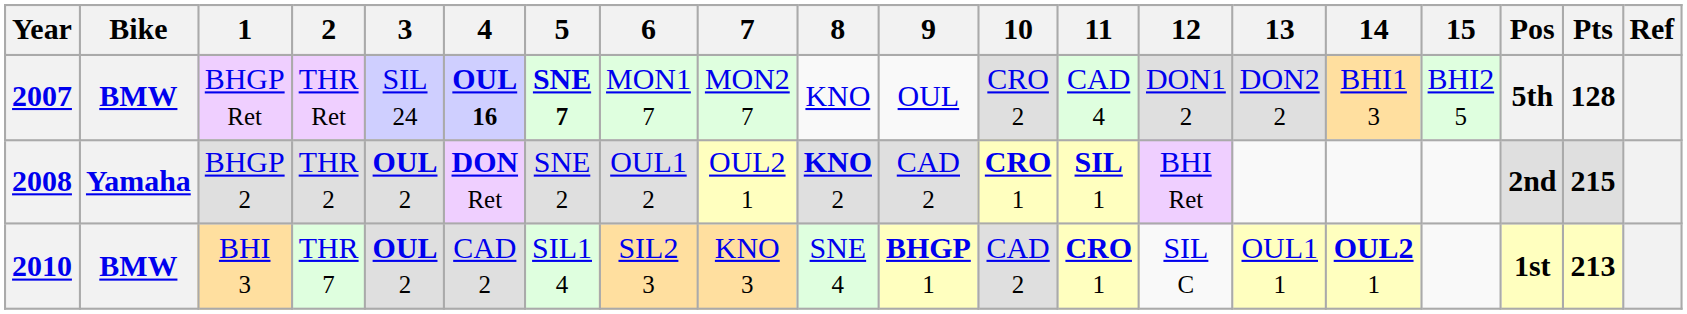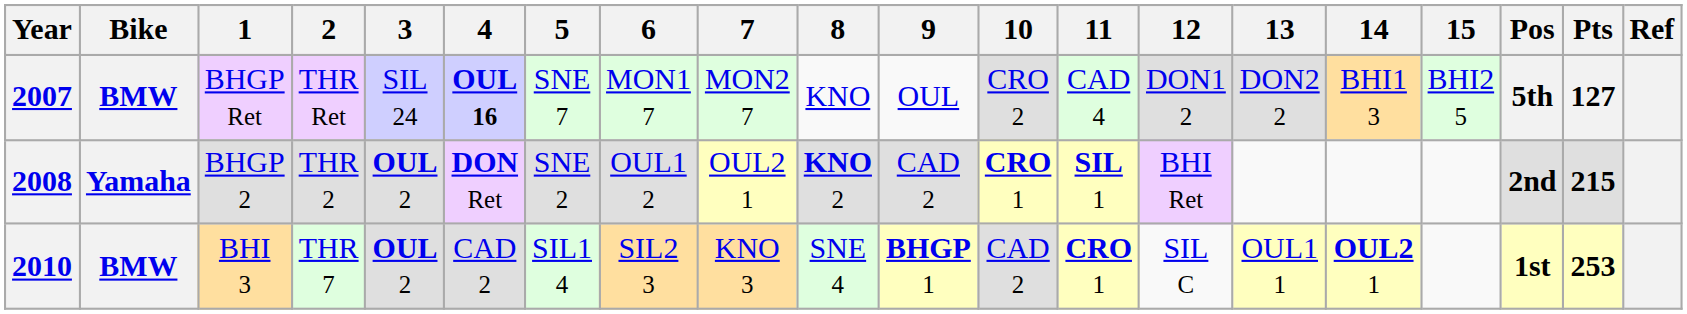 <table class="wikitable" style="text-align:center; font-size:90%">
 <tr>
 <th valign="middle">Year</th>
 <th valign="middle">Bike</th>
 <th>1</th>
 <th>2</th>
 <th>3</th>
 <th>4</th>
 <th>5</th>
 <th>6</th>
 <th>7</th>
 <th>8</th>
 <th>9</th>
 <th>10</th>
 <th>11</th>
 <th>12</th>
 <th>13</th>
 <th>14</th>
 <th>15</th>
 <th>Pos</th>
 <th>Pts</th>
 <th>Ref</th>
 </tr>
 <tr>
 <th><a href='#'>2007</a></th>
 <th><a href='#'>BMW</a></th>
 <td style="background:#EFCFFF;"><a href='#'>BHGP</a><br><small>Ret</small></td>
 <td style="background:#EFCFFF;"><a href='#'>THR</a><br><small>Ret</small></td>
 <td style="background:#CFCFFF;"><a href='#'>SIL</a><br><small>24</small></td>
 <td style="background:#CFCFFF;"><strong><a href='#'>OUL</a><br><small>16</small></strong></td>
-<td style="background:#DFFFDF;"><strong><a href='#'>SNE</a><br><small>7</small></strong></td>
+<td style="background:#DFFFDF;"><a href='#'>SNE</a><br><small>7</small></td>
 <td style="background:#DFFFDF;"><a href='#'>MON1</a><br><small>7</small></td>
 <td style="background:#DFFFDF;"><a href='#'>MON2</a><br><small>7</small></td>
 <td><a href='#'>KNO</a><br></td>
 <td><a href='#'>OUL</a><br></td>
 <td style="background:#DFDFDF;"><a href='#'>CRO</a><br><small>2</small></td>
 <td style="background:#DFFFDF;"><a href='#'>CAD</a><br><small>4</small></td>
 <td style="background:#DFDFDF;"><a href='#'>DON1</a><br><small>2</small></td>
 <td style="background:#DFDFDF;"><a href='#'>DON2</a><br><small>2</small></td>
 <td style="background:#FFDF9F;"><a href='#'>BHI1</a><br><small>3</small></td>
 <td style="background:#DFFFDF;"><a href='#'>BHI2</a><br><small>5</small></td>
 <th>5th</th>
-<th>128</th>
+<th>127</th>
 <th></th>
 </tr>
 <tr>
 <th><a href='#'>2008</a></th>
 <th><a href='#'>Yamaha</a></th>
 <td style="background:#DFDFDF;"><a href='#'>BHGP</a><br><small>2</small></td>
 <td style="background:#DFDFDF;"><a href='#'>THR</a><br><small>2</small></td>
 <td style="background:#DFDFDF;"><strong><a href='#'>OUL</a></strong><br><small>2</small></td>
 <td style="background:#EFCFFF;"><strong><a href='#'>DON</a></strong><br><small>Ret</small></td>
 <td style="background:#DFDFDF;"><a href='#'>SNE</a><br><small>2</small></td>
 <td style="background:#DFDFDF;"><a href='#'>OUL1</a><br><small>2</small></td>
 <td style="background:#FFFFBF;"><a href='#'>OUL2</a><br><small>1</small></td>
 <td style="background:#DFDFDF;"><strong><a href='#'>KNO</a></strong><br><small>2</small></td>
 <td style="background:#DFDFDF;"><a href='#'>CAD</a><br><small>2</small></td>
 <td style="background:#FFFFBF;"><strong><a href='#'>CRO</a></strong><br><small>1</small></td>
 <td style="background:#FFFFBF;"><strong><a href='#'>SIL</a></strong><br><small>1</small></td>
 <td style="background:#EFCFFF;"><a href='#'>BHI</a><br><small>Ret</small></td>
 <td></td>
 <td></td>
 <td></td>
 <td style="background:#DFDFDF;"><strong>2nd</strong></td>
 <td style="background:#DFDFDF;"><strong>215</strong></td>
 <th></th>
 </tr>
 <tr>
 <th><a href='#'>2010</a></th>
 <th><a href='#'>BMW</a></th>
 <td style="background:#FFDF9F;"><a href='#'>BHI</a><br><small>3</small></td>
 <td style="background:#DFFFDF;"><a href='#'>THR</a><br><small>7</small></td>
 <td style="background:#DFDFDF;"><strong><a href='#'>OUL</a></strong><br><small>2</small></td>
 <td style="background:#DFDFDF;"><a href='#'>CAD</a><br><small>2</small></td>
 <td style="background:#DFFFDF;"><a href='#'>SIL1</a><br><small>4</small></td>
 <td style="background:#FFDF9F;"><a href='#'>SIL2</a><br><small>3</small></td>
 <td style="background:#FFDF9F;"><a href='#'>KNO</a><br><small>3</small></td>
 <td style="background:#DFFFDF;"><a href='#'>SNE</a><br><small>4</small></td>
 <td style="background:#FFFFBF;"><strong><a href='#'>BHGP</a></strong><br><small>1</small></td>
 <td style="background:#DFDFDF;"><a href='#'>CAD</a><br><small>2</small></td>
 <td style="background:#FFFFBF;"><strong><a href='#'>CRO</a></strong><br><small>1</small></td>
 <td><a href='#'>SIL</a><br><small>C</small></td>
 <td style="background:#FFFFBF;"><a href='#'>OUL1</a><br><small>1</small></td>
 <td style="background:#FFFFBF;"><strong><a href='#'>OUL2</a></strong><br><small>1</small></td>
 <td></td>
 <td style="background:#FFFFBF;"><strong>1st</strong></td>
-<td style="background:#FFFFBF;"><strong>213</strong></td>
+<td style="background:#FFFFBF;"><strong>253</strong></td>
 <th></th>
 </tr>
 </table>
